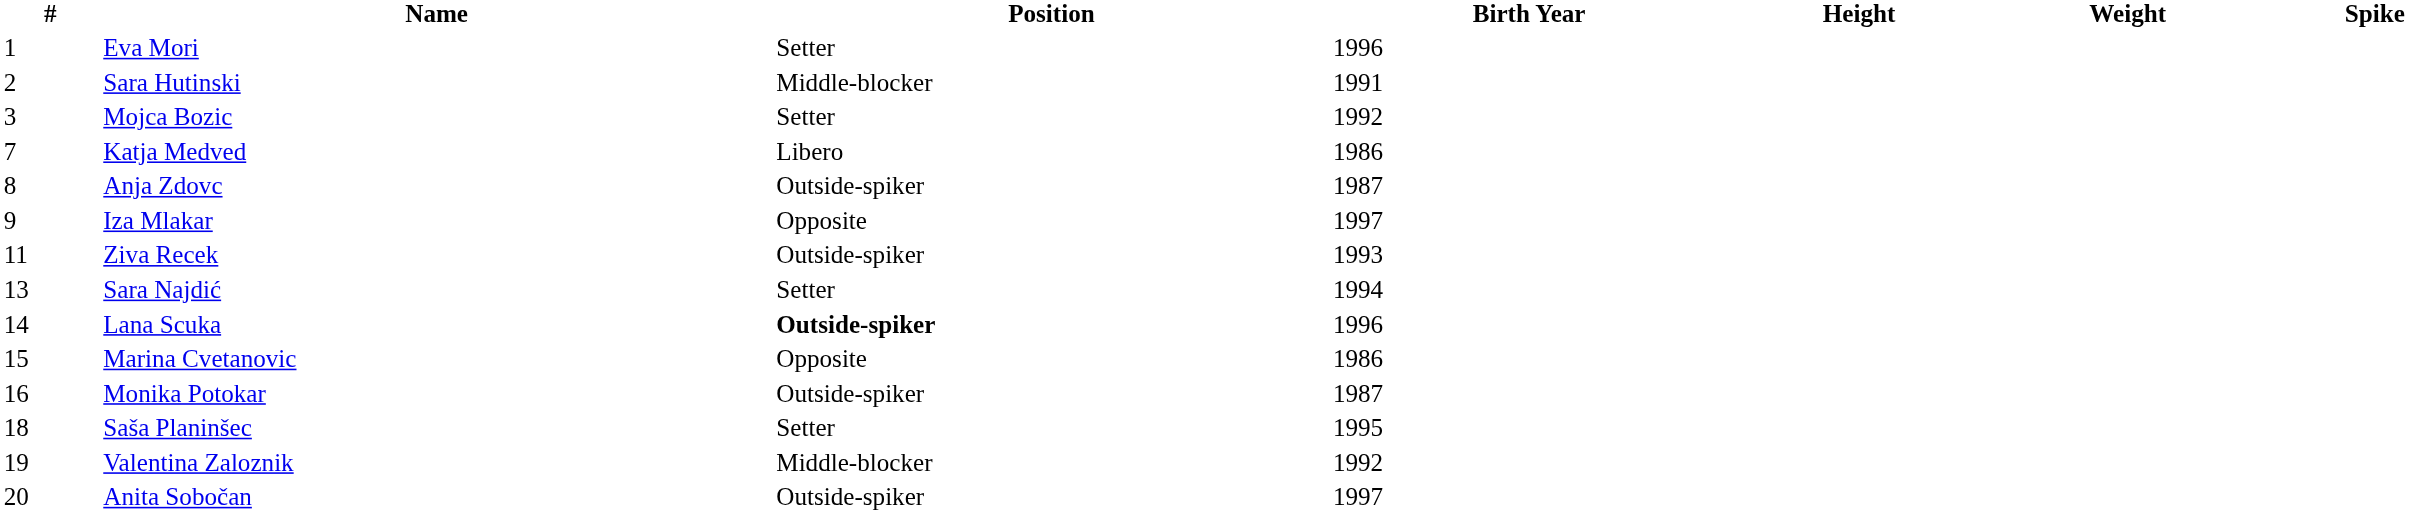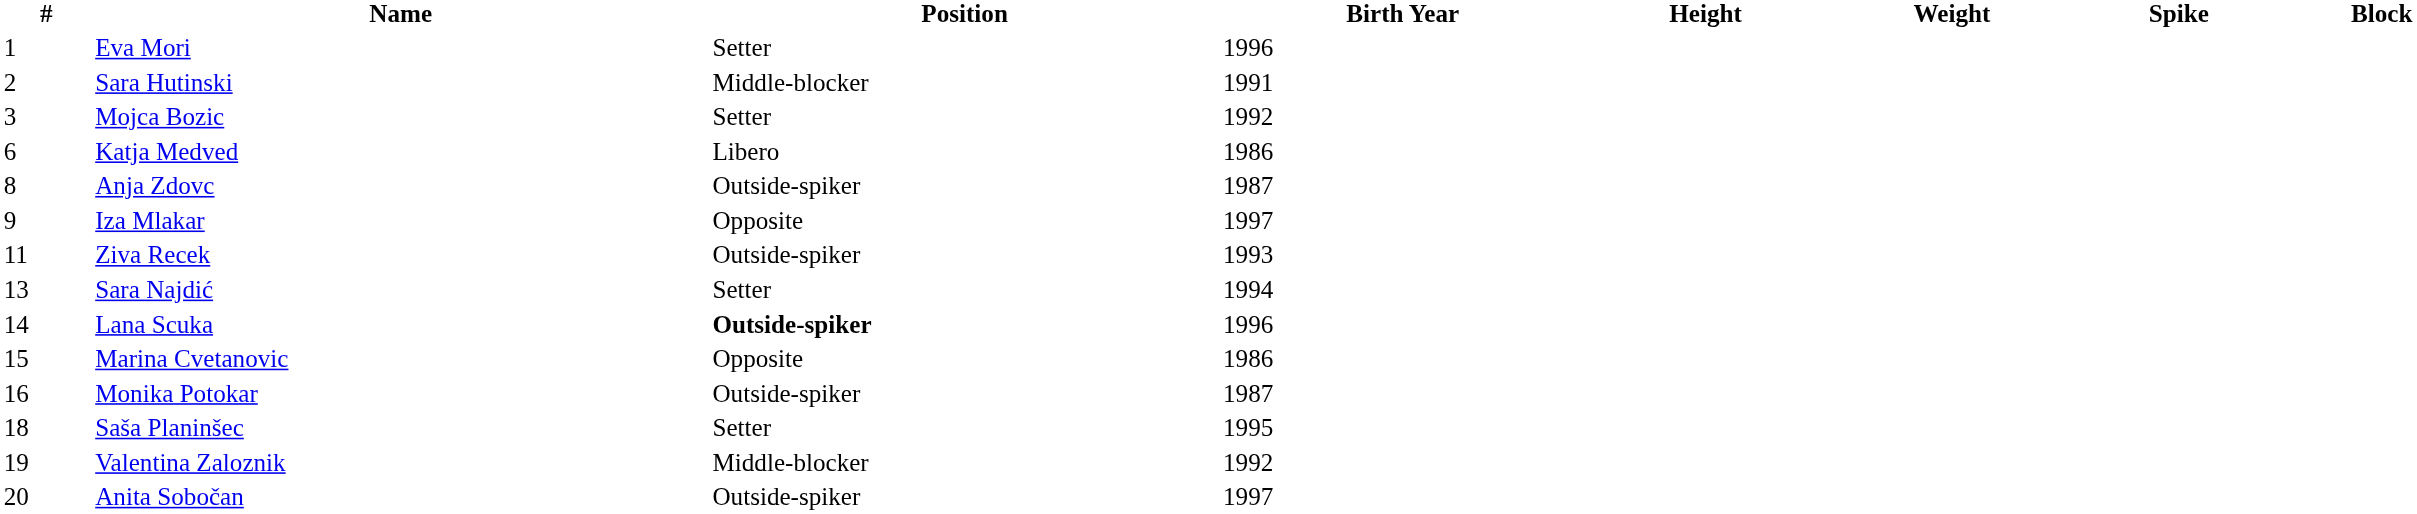 <table class="sortable" style="background:transparent; margin:0px; width:100%;">
 <tr>
 <th>#</th>
 <th>Name</th>
 <th>Position</th>
 <th>Birth Year</th>
 <th>Height</th>
 <th>Weight</th>
 <th>Spike</th>
+<th>Block</th>
 </tr>
 <tr>
 <td>1</td>
 <td><a href='#'>Eva Mori</a></td>
 <td>Setter</td>
 <td>1996</td>
+<td></td>
 <td></td>
 <td></td>
 <td></td>
 </tr>
 <tr>
 <td>2</td>
 <td><a href='#'>Sara Hutinski</a></td>
 <td>Middle-blocker</td>
 <td>1991</td>
 <td></td>
 <td></td>
 <td></td>
+<td></td>
 </tr>
 <tr>
 <td>3</td>
 <td><a href='#'>Mojca Bozic</a></td>
 <td>Setter</td>
 <td>1992</td>
 <td></td>
 <td></td>
 <td></td>
+<td></td>
 </tr>
 <tr>
-<td>7</td>
+<td>6</td>
 <td><a href='#'>Katja Medved</a></td>
 <td>Libero</td>
 <td>1986</td>
+<td></td>
 <td></td>
 <td></td>
 <td></td>
 </tr>
 <tr>
 <td>8</td>
 <td><a href='#'>Anja Zdovc</a></td>
 <td>Outside-spiker</td>
 <td>1987</td>
 <td></td>
 <td></td>
 <td></td>
+<td></td>
 </tr>
 <tr>
 <td>9</td>
 <td><a href='#'>Iza Mlakar</a></td>
 <td>Opposite</td>
 <td>1997</td>
+<td></td>
 <td></td>
 <td></td>
 <td></td>
 </tr>
 <tr>
 <td>11</td>
 <td><a href='#'>Ziva Recek</a></td>
 <td>Outside-spiker</td>
 <td>1993</td>
 <td></td>
 <td></td>
 <td></td>
+<td></td>
 </tr>
 <tr>
 <td>13</td>
 <td><a href='#'>Sara Najdić</a></td>
 <td>Setter</td>
 <td>1994</td>
+<td></td>
 <td></td>
 <td></td>
 <td></td>
 </tr>
 <tr>
 <td>14</td>
 <td><a href='#'>Lana Scuka</a></td>
 <td><strong>Outside-spiker</strong></td>
 <td>1996</td>
 <td></td>
 <td></td>
 <td></td>
+<td></td>
 </tr>
 <tr>
 <td>15</td>
 <td><a href='#'>Marina Cvetanovic</a></td>
 <td>Opposite</td>
 <td>1986</td>
+<td></td>
 <td></td>
 <td></td>
 <td></td>
 </tr>
 <tr>
 <td>16</td>
 <td><a href='#'>Monika Potokar</a></td>
 <td>Outside-spiker</td>
 <td>1987</td>
 <td></td>
 <td></td>
 <td></td>
+<td></td>
 </tr>
 <tr>
 <td>18</td>
 <td><a href='#'>Saša Planinšec</a></td>
 <td>Setter</td>
 <td>1995</td>
+<td></td>
 <td></td>
 <td></td>
 <td></td>
 </tr>
 <tr>
 <td>19</td>
 <td><a href='#'>Valentina Zaloznik</a></td>
 <td>Middle-blocker</td>
 <td>1992</td>
 <td></td>
 <td></td>
 <td></td>
+<td></td>
 </tr>
 <tr>
 <td>20</td>
 <td><a href='#'>Anita Sobočan</a></td>
 <td>Outside-spiker</td>
 <td>1997</td>
 <td></td>
 <td></td>
 <td></td>
+<td></td>
 </tr>
 </table>
